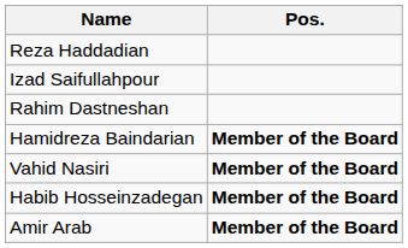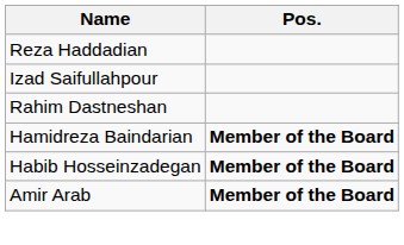 <table class="wikitable">
 <tr>
 <th>Name</th>
 <th>Pos.</th>
 </tr>
 <tr>
 <td> Reza Haddadian</td>
 <td></td>
 </tr>
 <tr>
 <td> Izad Saifullahpour</td>
 <td></td>
 </tr>
 <tr>
 <td> Rahim Dastneshan</td>
 <td></td>
 </tr>
 <tr>
 <td> Hamidreza Baindarian</td>
 <td><strong>Member of the Board</strong></td>
 </tr>
 <tr>
-<td> Vahid Nasiri</td>
-<td><strong>Member of the Board</strong></td>
-</tr>
-<tr>
 <td> Habib Hosseinzadegan</td>
 <td><strong>Member of the Board</strong></td>
 </tr>
 <tr>
 <td> Amir Arab</td>
 <td><strong>Member of the Board</strong></td>
 </tr>
 </table>
